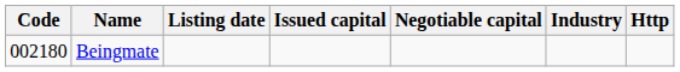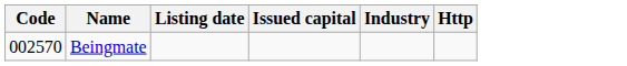 <table class=wikitable>
 <tr>
 <th>Code</th>
 <th>Name</th>
 <th>Listing date</th>
 <th>Issued capital</th>
-<th>Negotiable capital</th>
 <th>Industry</th>
 <th>Http</th>
 </tr>
 <tr>
-<td>002180</td>
+<td>002570</td>
 <td><a href='#'>Beingmate</a></td>
-<td></td>
 <td></td>
 <td></td>
 <td></td>
 <td></td>
 </tr>
 </table>
